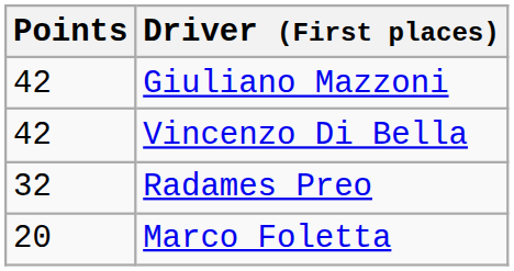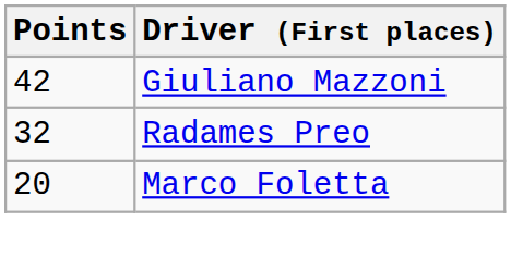 <table class="wikitable">
 <tr>
 <th>Points</th>
 <th>Driver <small>(First places)</small></th>
 </tr>
 <tr>
 <td>42</td>
 <td> <a href='#'>Giuliano Mazzoni</a></td>
 </tr>
 <tr>
-<td>42</td>
-<td> <a href='#'>Vincenzo Di Bella</a></td>
-</tr>
-<tr>
 <td>32</td>
 <td> <a href='#'>Radames Preo</a></td>
 </tr>
 <tr>
 <td>20</td>
 <td> <a href='#'>Marco Foletta</a></td>
 </tr>
 </table>
